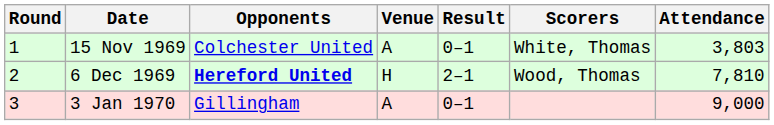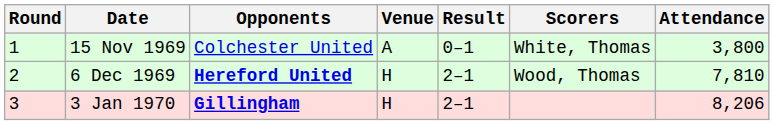 <table class="wikitable">
 <tr>
 <th>Round</th>
 <th>Date</th>
 <th>Opponents</th>
 <th>Venue</th>
 <th>Result</th>
 <th>Scorers</th>
 <th>Attendance</th>
 </tr>
 <tr bgcolor="#ddffdd">
 <td>1</td>
 <td>15 Nov 1969</td>
 <td><a href='#'>Colchester United</a></td>
 <td>A</td>
 <td>0–1</td>
 <td>White, Thomas</td>
-<td align="right">3,803</td>
+<td align="right">3,800</td>
 </tr>
 <tr bgcolor="#ddffdd">
 <td>2</td>
 <td>6 Dec 1969</td>
 <td><strong><a href='#'>Hereford United</a></strong></td>
 <td>H</td>
 <td>2–1</td>
 <td>Wood, Thomas</td>
 <td align="right">7,810</td>
 </tr>
 <tr bgcolor="#ffdddd">
 <td>3</td>
 <td>3 Jan 1970</td>
-<td><a href='#'>Gillingham</a></td>
-<td>A</td>
-<td>0–1</td>
+<td><strong><a href='#'>Gillingham</a></strong></td>
+<td>H</td>
+<td>2–1</td>
 <td></td>
-<td align="right">9,000</td>
+<td align="right">8,206</td>
 </tr>
 </table>
